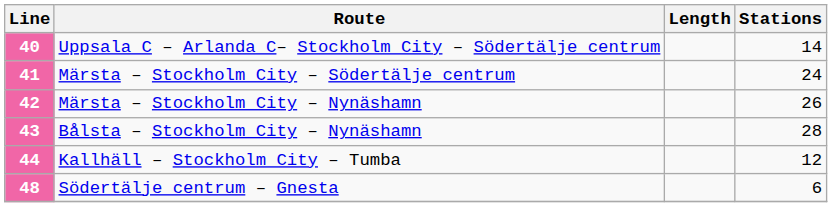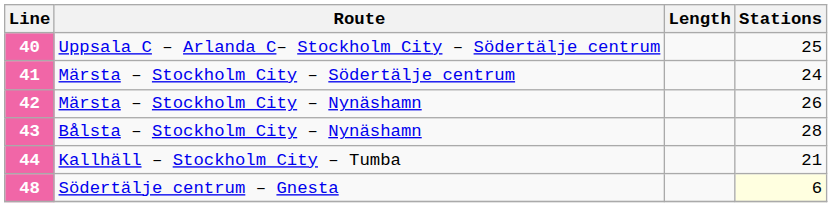 <table class="wikitable">
 <tr>
 <th>Line</th>
 <th>Route</th>
 <th>Length</th>
 <th>Stations</th>
 </tr>
 <tr>
 <td style="background: #F166A7; color: white;" align="center"><strong>40</strong></td>
 <td><a href='#'>Uppsala C</a> – <a href='#'>Arlanda C</a>– <a href='#'>Stockholm City</a> – <a href='#'>Södertälje centrum</a></td>
 <td align="right"></td>
-<td align="right">14</td>
+<td align="right">25</td>
 </tr>
 <tr>
 <td style="background: #F166A7; color: white;" align="center"><strong>41</strong></td>
 <td><a href='#'>Märsta</a> – <a href='#'>Stockholm City</a> – <a href='#'>Södertälje centrum</a></td>
 <td align="right"></td>
 <td align="right">24</td>
 </tr>
 <tr>
 <td style="background: #F166A7; color: white;" align="center"><strong>42</strong></td>
 <td><a href='#'>Märsta</a> – <a href='#'>Stockholm City</a> – <a href='#'>Nynäshamn</a></td>
 <td align="right"></td>
 <td align="right">26</td>
 </tr>
 <tr>
 <td style="background: #F166A7; color: white;" align="center"><strong>43</strong></td>
 <td><a href='#'>Bålsta</a> – <a href='#'>Stockholm City</a> – <a href='#'>Nynäshamn</a></td>
 <td align="right"></td>
 <td align="right">28</td>
 </tr>
 <tr>
 <td style="background: #F166A7; color: white;" align="center"><strong>44</strong></td>
 <td><a href='#'>Kallhäll</a> – <a href='#'>Stockholm City</a> – Tumba</td>
 <td align="right"></td>
-<td align="right">12</td>
+<td align="right">21</td>
 </tr>
 <tr>
 <td style="background: #F166A7; color: white;" align="center"><strong>48</strong></td>
 <td><a href='#'>Södertälje centrum</a> – <a href='#'>Gnesta</a></td>
 <td align="right"></td>
-<td align="right">6</td>
+<td align="right" style="background: lightyellow;">6</td>
 </tr>
 <tr>
 </tr>
 </table>
